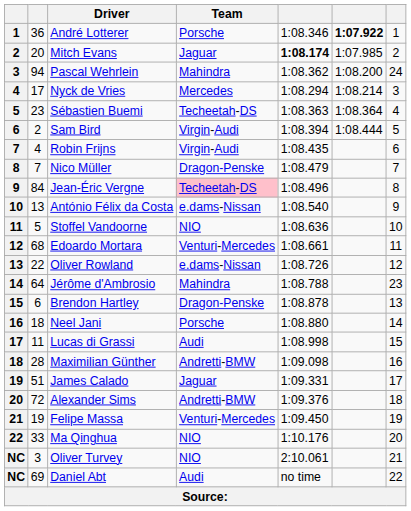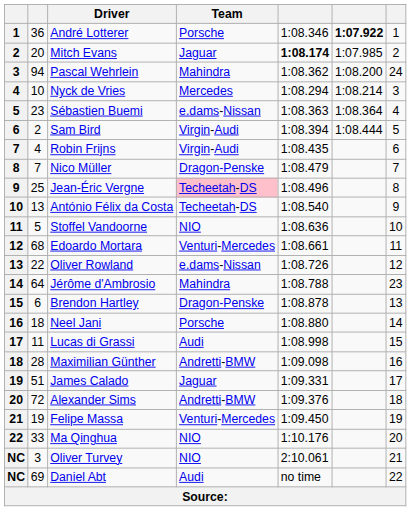 <table class="wikitable sortable" style="font-size: 85%">
 <tr>
 <th scope="col"></th>
 <th scope="col"></th>
 <th scope="col">Driver</th>
 <th scope="col">Team</th>
 <th scope="col"></th>
 <th scope="col"></th>
 <th scope="col"></th>
 </tr>
 <tr>
 <th scope="row">1</th>
 <td align="center">36</td>
 <td data-sort-value="LOT"> <a href='#'>André Lotterer</a></td>
 <td><a href='#'>Porsche</a></td>
 <td>1:08.346</td>
 <td><strong>1:07.922</strong></td>
 <td align="center">1</td>
 </tr>
 <tr>
 <th scope="row">2</th>
 <td align="center">20</td>
 <td data-sort-value="EVA"> <a href='#'>Mitch Evans</a></td>
 <td><a href='#'>Jaguar</a></td>
 <td><strong>1:08.174</strong></td>
 <td>1:07.985</td>
 <td align="center">2</td>
 </tr>
 <tr>
 <th scope="row">3</th>
 <td align="center">94</td>
 <td data-sort-value="WEH"> <a href='#'>Pascal Wehrlein</a></td>
 <td><a href='#'>Mahindra</a></td>
 <td>1:08.362</td>
 <td>1:08.200</td>
 <td align="center">24</td>
 </tr>
 <tr>
 <th scope="row">4</th>
-<td align="center">17</td>
+<td align="center">10</td>
 <td data-sort-value="DEV"> <a href='#'>Nyck de Vries</a></td>
 <td><a href='#'>Mercedes</a></td>
 <td>1:08.294</td>
 <td>1:08.214</td>
 <td align="center">3</td>
 </tr>
 <tr>
 <th scope="row">5</th>
 <td align="center">23</td>
 <td data-sort-value="BUE"> <a href='#'>Sébastien Buemi</a></td>
-<td><a href='#'>Techeetah</a>-<a href='#'>DS</a></td>
+<td><a href='#'>e.dams</a>-<a href='#'>Nissan</a></td>
 <td>1:08.363</td>
 <td>1:08.364</td>
 <td align="center">4</td>
 </tr>
 <tr>
 <th scope="row">6</th>
 <td align="center">2</td>
 <td data-sort-value="BIR"> <a href='#'>Sam Bird</a></td>
 <td><a href='#'>Virgin</a>-<a href='#'>Audi</a></td>
 <td>1:08.394</td>
 <td>1:08.444</td>
 <td align="center">5</td>
 </tr>
 <tr>
 <th scope="row">7</th>
 <td align="center">4</td>
 <td data-sort-value="FRI"> <a href='#'>Robin Frijns</a></td>
 <td><a href='#'>Virgin</a>-<a href='#'>Audi</a></td>
 <td>1:08.435</td>
 <td></td>
 <td align="center">6</td>
 </tr>
 <tr>
 <th scope="row">8</th>
 <td align="center">7</td>
 <td data-sort-value="MUL"> <a href='#'>Nico Müller</a></td>
 <td><a href='#'>Dragon-Penske</a></td>
 <td>1:08.479</td>
 <td></td>
 <td align="center">7</td>
 </tr>
 <tr>
 <th scope="row">9</th>
-<td align="center">84</td>
+<td align="center">25</td>
 <td data-sort-value="VER"> <a href='#'>Jean-Éric Vergne</a></td>
 <td style="background: pink;"><a href='#'>Techeetah</a>-<a href='#'>DS</a></td>
 <td>1:08.496</td>
 <td></td>
 <td align="center">8</td>
 </tr>
 <tr>
 <th scope="row">10</th>
 <td align="center">13</td>
 <td data-sort-value="COS"> <a href='#'>António Félix da Costa</a></td>
-<td><a href='#'>e.dams</a>-<a href='#'>Nissan</a></td>
+<td><a href='#'>Techeetah</a>-<a href='#'>DS</a></td>
 <td>1:08.540</td>
 <td></td>
 <td align="center">9</td>
 </tr>
 <tr>
 <th scope="row">11</th>
 <td align="center">5</td>
 <td data-sort-value="VAN"> <a href='#'>Stoffel Vandoorne</a></td>
 <td><a href='#'>NIO</a></td>
 <td>1:08.636</td>
 <td></td>
 <td align="center">10</td>
 </tr>
 <tr>
 <th scope="row">12</th>
 <td align="center">68</td>
 <td data-sort-value="MOR"> <a href='#'>Edoardo Mortara</a></td>
 <td><a href='#'>Venturi</a>-<a href='#'>Mercedes</a></td>
 <td>1:08.661</td>
 <td></td>
 <td align="center">11</td>
 </tr>
 <tr>
 <th scope="row">13</th>
 <td align="center">22</td>
 <td data-sort-value="ROW"> <a href='#'>Oliver Rowland</a></td>
 <td><a href='#'>e.dams</a>-<a href='#'>Nissan</a></td>
 <td>1:08.726</td>
 <td></td>
 <td align="center">12</td>
 </tr>
 <tr>
 <th scope="row">14</th>
 <td align="center">64</td>
 <td data=sort-vaule="AMB"> <a href='#'>Jérôme d'Ambrosio</a></td>
 <td><a href='#'>Mahindra</a></td>
 <td>1:08.788</td>
 <td></td>
 <td align="center">23</td>
 </tr>
 <tr>
 <th scope="row">15</th>
 <td align="center">6</td>
 <td data-sort-value="HAR"> <a href='#'>Brendon Hartley</a></td>
 <td><a href='#'>Dragon-Penske</a></td>
 <td>1:08.878</td>
 <td></td>
 <td align="center">13</td>
 </tr>
 <tr>
 <th scope="row">16</th>
 <td align="center">18</td>
 <td data-sort-value="JAN"> <a href='#'>Neel Jani</a></td>
 <td><a href='#'>Porsche</a></td>
 <td>1:08.880</td>
 <td></td>
 <td align="center">14</td>
 </tr>
 <tr>
 <th scope="row">17</th>
 <td align="center">11</td>
 <td data-sort-value="GRA"> <a href='#'>Lucas di Grassi</a></td>
 <td><a href='#'>Audi</a></td>
 <td>1:08.998</td>
 <td></td>
 <td align="center">15</td>
 </tr>
 <tr>
 <th scope="row">18</th>
 <td align="center">28</td>
 <td data-sort-value="GUN"> <a href='#'>Maximilian Günther</a></td>
 <td><a href='#'>Andretti</a>-<a href='#'>BMW</a></td>
 <td>1:09.098</td>
 <td></td>
 <td align="center">16</td>
 </tr>
 <tr>
 <th scope="row">19</th>
 <td align="center">51</td>
 <td data-sort-value="CAL"> <a href='#'>James Calado</a></td>
 <td><a href='#'>Jaguar</a></td>
 <td>1:09.331</td>
 <td></td>
 <td align="center">17</td>
 </tr>
 <tr>
 <th scope="row">20</th>
 <td align="center">72</td>
 <td data-sort-value="SIM"> <a href='#'>Alexander Sims</a></td>
 <td><a href='#'>Andretti</a>-<a href='#'>BMW</a></td>
 <td>1:09.376</td>
 <td></td>
 <td align="center">18</td>
 </tr>
 <tr>
 <th scope="row">21</th>
 <td align="center">19</td>
 <td data-sort-value="MAS"> <a href='#'>Felipe Massa</a></td>
 <td><a href='#'>Venturi</a>-<a href='#'>Mercedes</a></td>
 <td>1:09.450</td>
 <td></td>
 <td align="center">19</td>
 </tr>
 <tr>
 <th scope="row">22</th>
 <td align="center">33</td>
 <td data-sort-value="QIN"> <a href='#'>Ma Qinghua</a></td>
 <td><a href='#'>NIO</a></td>
 <td>1:10.176</td>
 <td></td>
 <td align="center">20</td>
 </tr>
 <tr>
 <th scope="row" data-sort-value="23">NC</th>
 <td align="center">3</td>
 <td data-sort-value="TUR"> <a href='#'>Oliver Turvey</a></td>
 <td><a href='#'>NIO</a></td>
 <td>2:10.061</td>
 <td></td>
 <td align="center">21</td>
 </tr>
 <tr>
 <th scope="row" data-sort-value="24">NC</th>
 <td align="center">69</td>
 <td data-sort-value="ABT"> <a href='#'>Daniel Abt</a></td>
 <td><a href='#'>Audi</a></td>
 <td>no time</td>
 <td></td>
 <td align="center">22</td>
 </tr>
 <tr>
 <th colspan="7">Source:</th>
 </tr>
 </table>
